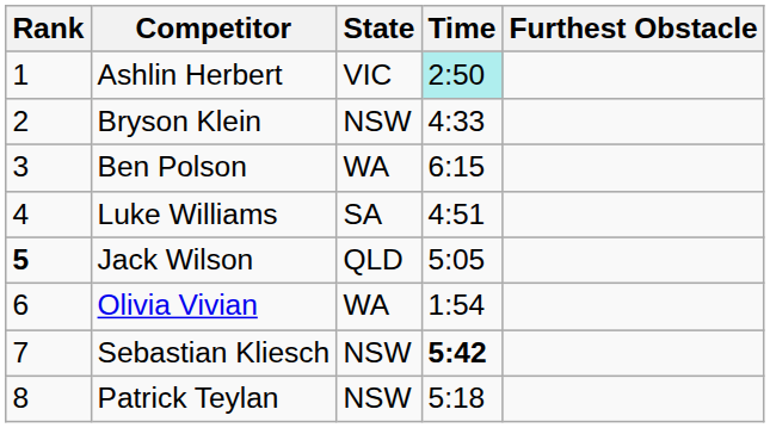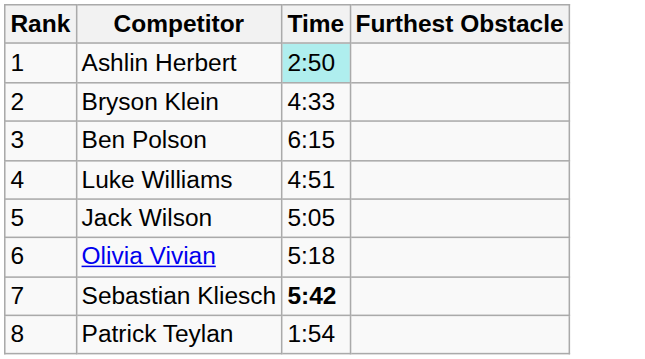 <table class="wikitable sortable mw-collapsible">
 <tr>
 <th>Rank</th>
 <th>Competitor</th>
-<th>State</th>
 <th>Time</th>
 <th>Furthest Obstacle</th>
 </tr>
 <tr>
 <td>1</td>
 <td>Ashlin Herbert</td>
-<td>VIC</td>
 <td style="background: paleturquoise;">2:50</td>
 <td></td>
 </tr>
 <tr>
 <td>2</td>
 <td>Bryson Klein</td>
-<td>NSW</td>
 <td>4:33</td>
 <td></td>
 </tr>
 <tr>
 <td>3</td>
 <td>Ben Polson</td>
-<td>WA</td>
 <td>6:15</td>
 <td></td>
 </tr>
 <tr>
 <td>4</td>
 <td>Luke Williams</td>
-<td>SA</td>
 <td>4:51</td>
 <td></td>
 </tr>
 <tr>
-<td><strong>5</strong></td>
+<td>5</td>
 <td>Jack Wilson</td>
-<td>QLD</td>
 <td>5:05</td>
 <td></td>
 </tr>
 <tr>
 <td>6</td>
 <td><a href='#'>Olivia Vivian</a></td>
-<td>WA</td>
-<td>1:54</td>
+<td>5:18</td>
 <td></td>
 </tr>
 <tr>
 <td>7</td>
 <td>Sebastian Kliesch</td>
-<td>NSW</td>
 <td><strong>5:42</strong></td>
 <td></td>
 </tr>
 <tr>
 <td>8</td>
 <td>Patrick Teylan</td>
-<td>NSW</td>
-<td>5:18</td>
+<td>1:54</td>
 <td></td>
 </tr>
 </table>
